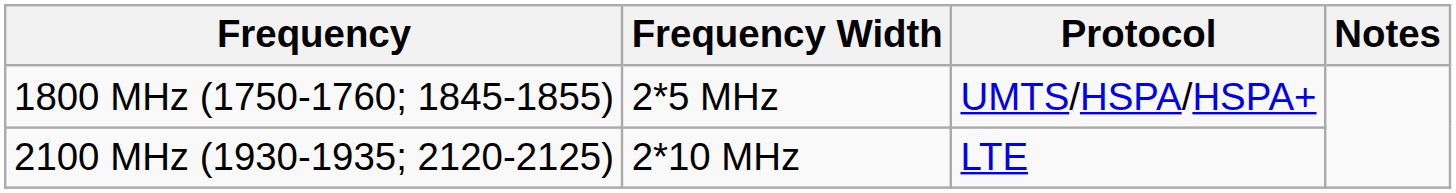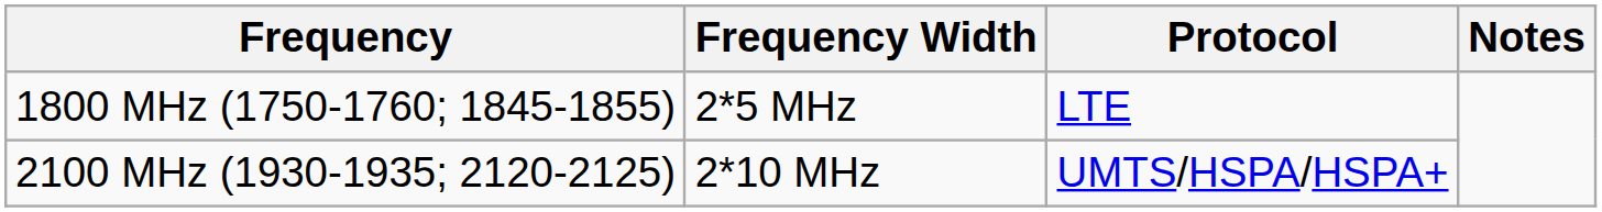 <table class="wikitable sortable">
 <tr>
 <th>Frequency</th>
 <th>Frequency Width</th>
 <th>Protocol</th>
 <th>Notes</th>
 </tr>
 <tr>
 <td>1800 MHz (1750-1760; 1845-1855)</td>
 <td>2*5 MHz</td>
-<td><a href='#'>UMTS</a>/<a href='#'>HSPA</a>/<a href='#'>HSPA+</a></td>
+<td><a href='#'>LTE</a></td>
 <td rowspan=2></td>
 </tr>
 <tr>
 <td>2100 MHz (1930-1935; 2120-2125)</td>
 <td>2*10 MHz</td>
-<td><a href='#'>LTE</a></td>
+<td><a href='#'>UMTS</a>/<a href='#'>HSPA</a>/<a href='#'>HSPA+</a></td>
 </tr>
 </table>
